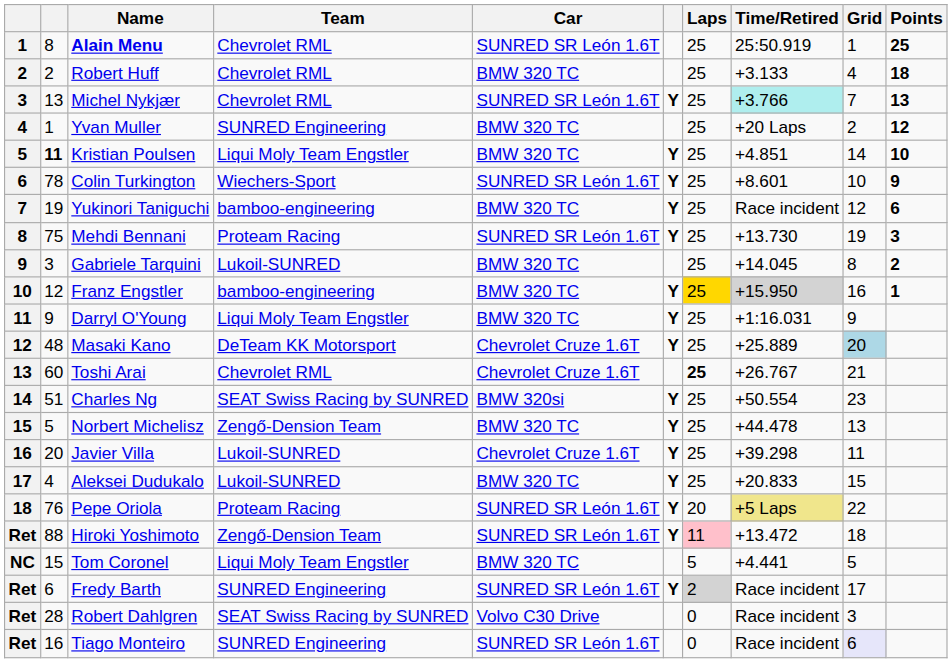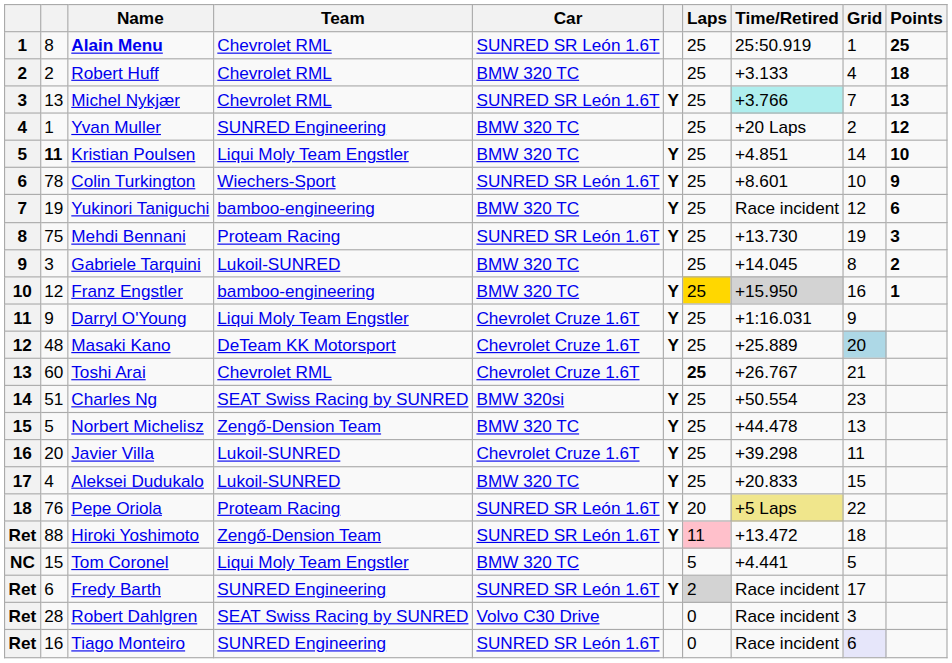 <table class="wikitable sortable" style="font-size: 95%;">
 <tr>
 <th></th>
 <th></th>
 <th>Name</th>
 <th>Team</th>
 <th>Car</th>
 <th></th>
 <th>Laps</th>
 <th>Time/Retired</th>
 <th>Grid</th>
 <th>Points</th>
 </tr>
 <tr>
 <th>1</th>
 <td>8</td>
 <td> <strong><a href='#'>Alain Menu</a></strong></td>
 <td><a href='#'>Chevrolet RML</a></td>
 <td><a href='#'>SUNRED SR León 1.6T</a></td>
 <td></td>
 <td>25</td>
 <td>25:50.919</td>
 <td>1</td>
 <td><strong>25</strong></td>
 </tr>
 <tr>
 <th>2</th>
 <td>2</td>
 <td> <a href='#'>Robert Huff</a></td>
 <td><a href='#'>Chevrolet RML</a></td>
 <td><a href='#'>BMW 320 TC</a></td>
 <td></td>
 <td>25</td>
 <td>+3.133</td>
 <td>4</td>
 <td><strong>18</strong></td>
 </tr>
 <tr>
 <th>3</th>
 <td>13</td>
 <td> <a href='#'>Michel Nykjær</a></td>
 <td><a href='#'>Chevrolet RML</a></td>
 <td><a href='#'>SUNRED SR León 1.6T</a></td>
 <td align=center><strong><span>Y</span></strong></td>
 <td>25</td>
 <td style="background: paleturquoise;">+3.766</td>
 <td>7</td>
 <td><strong>13</strong></td>
 </tr>
 <tr>
 <th>4</th>
 <td>1</td>
 <td> <a href='#'>Yvan Muller</a></td>
 <td><a href='#'>SUNRED Engineering</a></td>
 <td><a href='#'>BMW 320 TC</a></td>
 <td></td>
 <td>25</td>
 <td>+20 Laps</td>
 <td>2</td>
 <td><strong>12</strong></td>
 </tr>
 <tr>
 <th>5</th>
 <td><strong>11</strong></td>
 <td> <a href='#'>Kristian Poulsen</a></td>
 <td><a href='#'>Liqui Moly Team Engstler</a></td>
 <td><a href='#'>BMW 320 TC</a></td>
 <td align=center><strong><span>Y</span></strong></td>
 <td>25</td>
 <td>+4.851</td>
 <td>14</td>
 <td><strong>10</strong></td>
 </tr>
 <tr>
 <th>6</th>
 <td>78</td>
 <td> <a href='#'>Colin Turkington</a></td>
 <td><a href='#'>Wiechers-Sport</a></td>
 <td><a href='#'>SUNRED SR León 1.6T</a></td>
 <td align=center><strong><span>Y</span></strong></td>
 <td>25</td>
 <td>+8.601</td>
 <td>10</td>
 <td><strong>9</strong></td>
 </tr>
 <tr>
 <th>7</th>
 <td>19</td>
 <td> <a href='#'>Yukinori Taniguchi</a></td>
 <td><a href='#'>bamboo-engineering</a></td>
 <td><a href='#'>BMW 320 TC</a></td>
 <td align=center><strong><span>Y</span></strong></td>
 <td>25</td>
 <td>Race incident</td>
 <td>12</td>
 <td><strong>6</strong></td>
 </tr>
 <tr>
 <th>8</th>
 <td>75</td>
 <td> <a href='#'>Mehdi Bennani</a></td>
 <td><a href='#'>Proteam Racing</a></td>
 <td><a href='#'>SUNRED SR León 1.6T</a></td>
 <td align=center><strong><span>Y</span></strong></td>
 <td>25</td>
 <td>+13.730</td>
 <td>19</td>
 <td><strong>3</strong></td>
 </tr>
 <tr>
 <th>9</th>
 <td>3</td>
 <td> <a href='#'>Gabriele Tarquini</a></td>
 <td><a href='#'>Lukoil-SUNRED</a></td>
 <td><a href='#'>BMW 320 TC</a></td>
 <td></td>
 <td>25</td>
 <td>+14.045</td>
 <td>8</td>
 <td><strong>2</strong></td>
 </tr>
 <tr>
 <th>10</th>
 <td>12</td>
 <td> <a href='#'>Franz Engstler</a></td>
 <td><a href='#'>bamboo-engineering</a></td>
 <td><a href='#'>BMW 320 TC</a></td>
 <td align=center><strong><span>Y</span></strong></td>
 <td style="background: gold;">25</td>
 <td style="background: lightgrey;">+15.950</td>
 <td>16</td>
 <td><strong>1</strong></td>
 </tr>
 <tr>
 <th>11</th>
 <td>9</td>
 <td> <a href='#'>Darryl O'Young</a></td>
 <td><a href='#'>Liqui Moly Team Engstler</a></td>
-<td><a href='#'>BMW 320 TC</a></td>
+<td><a href='#'>Chevrolet Cruze 1.6T</a></td>
 <td align=center><strong><span>Y</span></strong></td>
 <td>25</td>
 <td>+1:16.031</td>
 <td>9</td>
 <td></td>
 </tr>
 <tr>
 <th>12</th>
 <td>48</td>
 <td> <a href='#'>Masaki Kano</a></td>
 <td><a href='#'>DeTeam KK Motorsport</a></td>
 <td><a href='#'>Chevrolet Cruze 1.6T</a></td>
 <td align=center><strong><span>Y</span></strong></td>
 <td>25</td>
 <td>+25.889</td>
 <td style="background: lightblue;">20</td>
 <td></td>
 </tr>
 <tr>
 <th>13</th>
 <td>60</td>
 <td> <a href='#'>Toshi Arai</a></td>
 <td><a href='#'>Chevrolet RML</a></td>
 <td><a href='#'>Chevrolet Cruze 1.6T</a></td>
 <td></td>
 <td><strong>25</strong></td>
 <td>+26.767</td>
 <td>21</td>
 <td></td>
 </tr>
 <tr>
 <th>14</th>
 <td>51</td>
 <td> <a href='#'>Charles Ng</a></td>
 <td><a href='#'>SEAT Swiss Racing by SUNRED</a></td>
 <td><a href='#'>BMW 320si</a></td>
 <td align=center><strong><span>Y</span></strong></td>
 <td>25</td>
 <td>+50.554</td>
 <td>23</td>
 <td></td>
 </tr>
 <tr>
 <th>15</th>
 <td>5</td>
 <td> <a href='#'>Norbert Michelisz</a></td>
 <td><a href='#'>Zengő-Dension Team</a></td>
 <td><a href='#'>BMW 320 TC</a></td>
 <td align=center><strong><span>Y</span></strong></td>
 <td>25</td>
 <td>+44.478</td>
 <td>13</td>
 <td></td>
 </tr>
 <tr>
 <th>16</th>
 <td>20</td>
 <td> <a href='#'>Javier Villa</a></td>
 <td><a href='#'>Lukoil-SUNRED</a></td>
 <td><a href='#'>Chevrolet Cruze 1.6T</a></td>
 <td align=center><strong><span>Y</span></strong></td>
 <td>25</td>
 <td>+39.298</td>
 <td>11</td>
 <td></td>
 </tr>
 <tr>
 <th>17</th>
 <td>4</td>
 <td> <a href='#'>Aleksei Dudukalo</a></td>
 <td><a href='#'>Lukoil-SUNRED</a></td>
 <td><a href='#'>BMW 320 TC</a></td>
 <td align=center><strong><span>Y</span></strong></td>
 <td>25</td>
 <td>+20.833</td>
 <td>15</td>
 <td></td>
 </tr>
 <tr>
 <th>18</th>
 <td>76</td>
 <td> <a href='#'>Pepe Oriola</a></td>
 <td><a href='#'>Proteam Racing</a></td>
 <td><a href='#'>SUNRED SR León 1.6T</a></td>
 <td align=center><strong><span>Y</span></strong></td>
 <td>20</td>
 <td style="background: khaki;">+5 Laps</td>
 <td>22</td>
 <td></td>
 </tr>
 <tr>
 <th>Ret</th>
 <td>88</td>
 <td> <a href='#'>Hiroki Yoshimoto</a></td>
 <td><a href='#'>Zengő-Dension Team</a></td>
 <td><a href='#'>SUNRED SR León 1.6T</a></td>
 <td align=center><strong><span>Y</span></strong></td>
 <td style="background: pink;">11</td>
 <td>+13.472</td>
 <td>18</td>
 <td></td>
 </tr>
 <tr>
 <th>NC</th>
 <td>15</td>
 <td> <a href='#'>Tom Coronel</a></td>
 <td><a href='#'>Liqui Moly Team Engstler</a></td>
 <td><a href='#'>BMW 320 TC</a></td>
 <td></td>
 <td>5</td>
 <td>+4.441</td>
 <td>5</td>
 <td></td>
 </tr>
 <tr>
 <th>Ret</th>
 <td>6</td>
 <td> <a href='#'>Fredy Barth</a></td>
 <td><a href='#'>SUNRED Engineering</a></td>
 <td><a href='#'>SUNRED SR León 1.6T</a></td>
 <td align=center><strong><span>Y</span></strong></td>
 <td style="background: lightgrey;">2</td>
 <td>Race incident</td>
 <td>17</td>
 <td></td>
 </tr>
 <tr>
 <th>Ret</th>
 <td>28</td>
 <td> <a href='#'>Robert Dahlgren</a></td>
 <td><a href='#'>SEAT Swiss Racing by SUNRED</a></td>
 <td><a href='#'>Volvo C30 Drive</a></td>
 <td></td>
 <td>0</td>
 <td>Race incident</td>
 <td>3</td>
 <td></td>
 </tr>
 <tr>
 <th>Ret</th>
 <td>16</td>
 <td> <a href='#'>Tiago Monteiro</a></td>
 <td><a href='#'>SUNRED Engineering</a></td>
 <td><a href='#'>SUNRED SR León 1.6T</a></td>
 <td></td>
 <td>0</td>
 <td>Race incident</td>
 <td style="background: lavender;">6</td>
 <td></td>
 </tr>
 </table>
